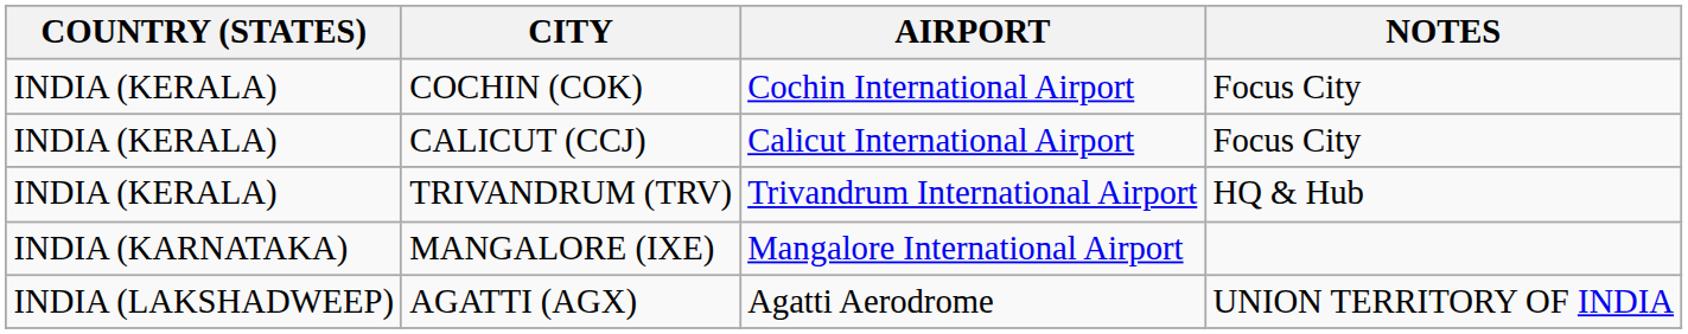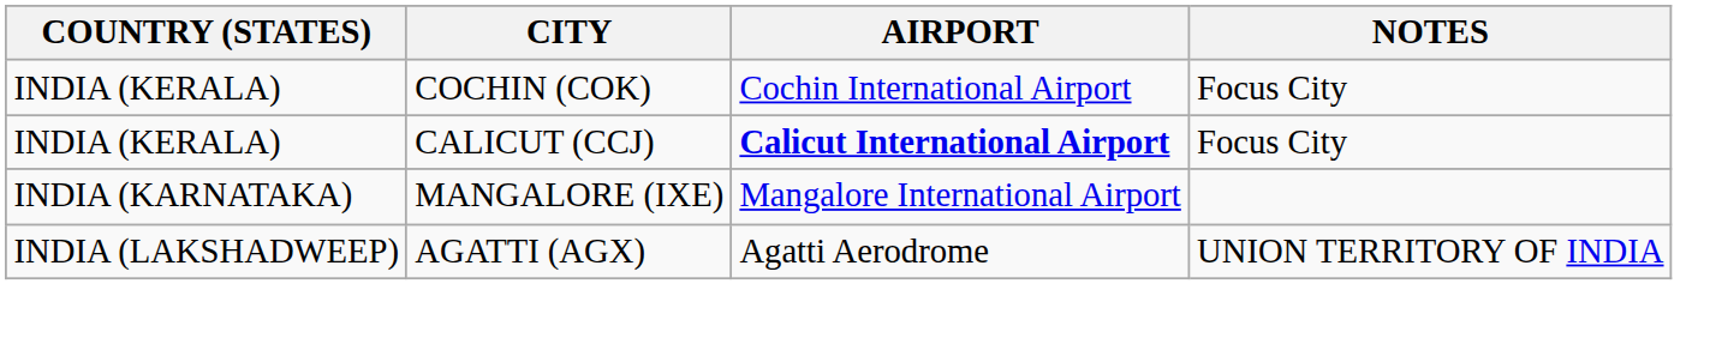 <table class="wikitable">
 <tr>
 <th>COUNTRY (STATES)</th>
 <th>CITY</th>
 <th>AIRPORT</th>
 <th>NOTES</th>
 </tr>
 <tr>
 <td>INDIA (KERALA)</td>
 <td>COCHIN (COK)</td>
 <td><a href='#'>Cochin International Airport</a></td>
 <td>Focus City</td>
 </tr>
 <tr>
 <td>INDIA (KERALA)</td>
 <td>CALICUT (CCJ)</td>
-<td><a href='#'>Calicut International Airport</a></td>
+<td><strong><a href='#'>Calicut International Airport</a></strong></td>
 <td>Focus City</td>
-</tr>
-<tr>
-<td>INDIA (KERALA)</td>
-<td>TRIVANDRUM (TRV)</td>
-<td><a href='#'>Trivandrum International Airport</a></td>
-<td>HQ & Hub</td>
 </tr>
 <tr>
 <td>INDIA (KARNATAKA)</td>
 <td>MANGALORE (IXE)</td>
 <td><a href='#'>Mangalore International Airport</a></td>
 <td></td>
 </tr>
 <tr>
 <td>INDIA (LAKSHADWEEP)</td>
 <td>AGATTI (AGX)</td>
 <td>Agatti Aerodrome</td>
 <td>UNION TERRITORY OF <a href='#'>INDIA</a></td>
 </tr>
 </table>
